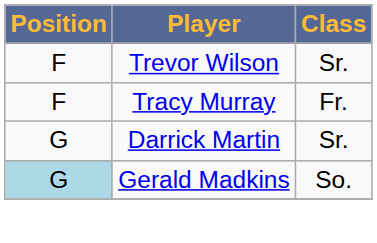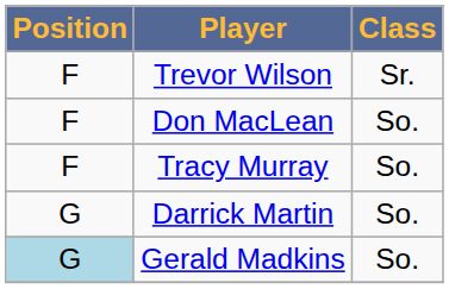 <table class="wikitable sortable sortable">
 <tr>
 <th style="background:#536895; color:#FEBB36">Position</th>
 <th style="background:#536895; color:#FEBB36">Player</th>
 <th style="background:#536895; color:#FEBB36">Class</th>
 </tr>
 <tr style="text-align: center">
 <td>F</td>
 <td><a href='#'>Trevor Wilson</a></td>
 <td>Sr.</td>
 </tr>
 <tr style="text-align: center">
 <td>F</td>
+<td><a href='#'>Don MacLean</a></td>
+<td>So.</td>
+</tr>
+<tr style="text-align: center">
+<td>F</td>
 <td><a href='#'>Tracy Murray</a></td>
-<td>Fr.</td>
+<td>So.</td>
 </tr>
 <tr style="text-align: center">
 <td>G</td>
 <td><a href='#'>Darrick Martin</a></td>
-<td>Sr.</td>
+<td>So.</td>
 </tr>
 <tr style="text-align: center">
 <td style="background: lightblue;">G</td>
 <td><a href='#'>Gerald Madkins</a></td>
 <td>So.</td>
 </tr>
 <tr style="text-align: center">
 </tr>
 </table>
